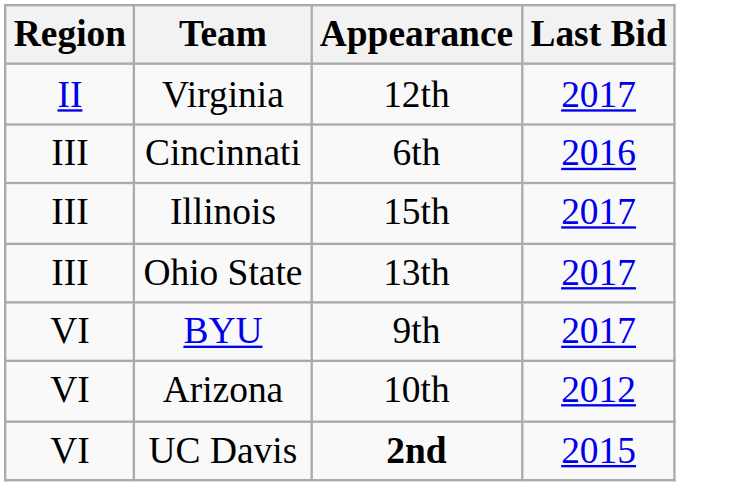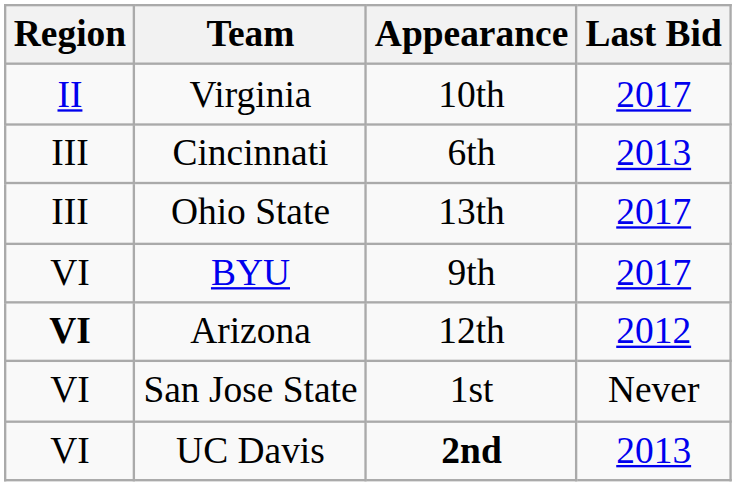 <table class="wikitable sortable" style="text-align:center">
 <tr>
 <th>Region</th>
 <th>Team</th>
 <th>Appearance</th>
 <th>Last Bid</th>
 </tr>
 <tr>
 <td><a href='#'>II</a></td>
 <td>Virginia</td>
-<td>12th</td>
+<td>10th</td>
 <td><a href='#'>2017</a></td>
 </tr>
 <tr>
 <td>III</td>
 <td>Cincinnati</td>
 <td>6th</td>
-<td><a href='#'>2016</a></td>
-</tr>
-<tr>
-<td>III</td>
-<td>Illinois</td>
-<td>15th</td>
-<td><a href='#'>2017</a></td>
+<td><a href='#'>2013</a></td>
 </tr>
 <tr>
 <td>III</td>
 <td>Ohio State</td>
 <td>13th</td>
 <td><a href='#'>2017</a></td>
 </tr>
 <tr>
 <td>VI</td>
 <td><a href='#'>BYU</a></td>
 <td>9th</td>
 <td><a href='#'>2017</a></td>
 </tr>
 <tr>
+<td><strong>VI</strong></td>
+<td>Arizona</td>
+<td>12th</td>
+<td><a href='#'>2012</a></td>
+</tr>
+<tr>
 <td>VI</td>
-<td>Arizona</td>
-<td>10th</td>
-<td><a href='#'>2012</a></td>
+<td>San Jose State</td>
+<td>1st</td>
+<td>Never</td>
 </tr>
 <tr>
 <td>VI</td>
 <td>UC Davis</td>
 <td><strong>2nd</strong></td>
-<td><a href='#'>2015</a></td>
+<td><a href='#'>2013</a></td>
 </tr>
 </table>
